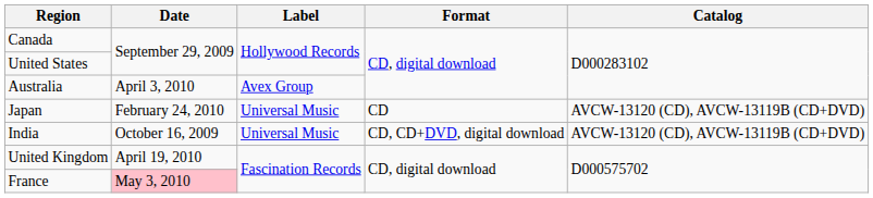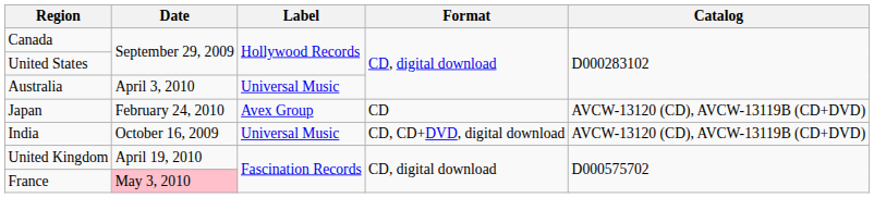 <table class="wikitable">
 <tr>
 <th>Region</th>
 <th>Date</th>
 <th>Label</th>
 <th>Format</th>
 <th>Catalog</th>
 </tr>
 <tr>
 <td>Canada</td>
 <td rowspan="2">September 29, 2009</td>
 <td rowspan="2"><a href='#'>Hollywood Records</a></td>
 <td rowspan="3"><a href='#'>CD</a>, <a href='#'>digital download</a></td>
 <td rowspan="3">D000283102<br></td>
 </tr>
 <tr>
 <td>United States</td>
 </tr>
 <tr>
 <td>Australia</td>
 <td>April 3, 2010</td>
-<td><a href='#'>Avex Group</a></td>
+<td><a href='#'>Universal Music</a></td>
 </tr>
 <tr>
 <td>Japan</td>
 <td>February 24, 2010</td>
-<td><a href='#'>Universal Music</a></td>
+<td><a href='#'>Avex Group</a></td>
 <td>CD</td>
 <td>AVCW-13120 (CD), AVCW-13119B (CD+DVD)</td>
 </tr>
 <tr>
 <td>India</td>
 <td>October 16, 2009</td>
 <td><a href='#'>Universal Music</a></td>
 <td>CD, CD+<a href='#'>DVD</a>, digital download</td>
 <td>AVCW-13120 (CD), AVCW-13119B (CD+DVD)</td>
 </tr>
 <tr>
 <td>United Kingdom</td>
 <td>April 19, 2010</td>
 <td rowspan="2"><a href='#'>Fascination Records</a></td>
 <td rowspan="2">CD, digital download</td>
 <td rowspan="2">D000575702 </td>
 </tr>
 <tr>
 <td>France</td>
 <td style="background: pink;">May 3, 2010</td>
 </tr>
 </table>
